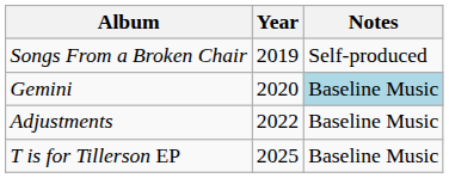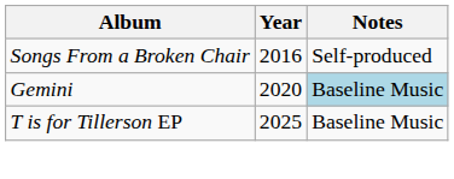 <table class="wikitable">
 <tr>
 <th>Album</th>
 <th>Year</th>
 <th>Notes</th>
 </tr>
 <tr>
 <td><em>Songs From a Broken Chair</em></td>
-<td>2019</td>
+<td>2016</td>
 <td>Self-produced</td>
 </tr>
 <tr>
 <td><em>Gemini</em></td>
 <td>2020</td>
 <td style="background: lightblue;">Baseline Music</td>
 </tr>
 <tr>
-<td><em>Adjustments</em></td>
-<td>2022</td>
-<td>Baseline Music</td>
-</tr>
-<tr>
 <td><em>T is for Tillerson</em> EP</td>
 <td>2025</td>
 <td>Baseline Music</td>
 </tr>
 </table>
